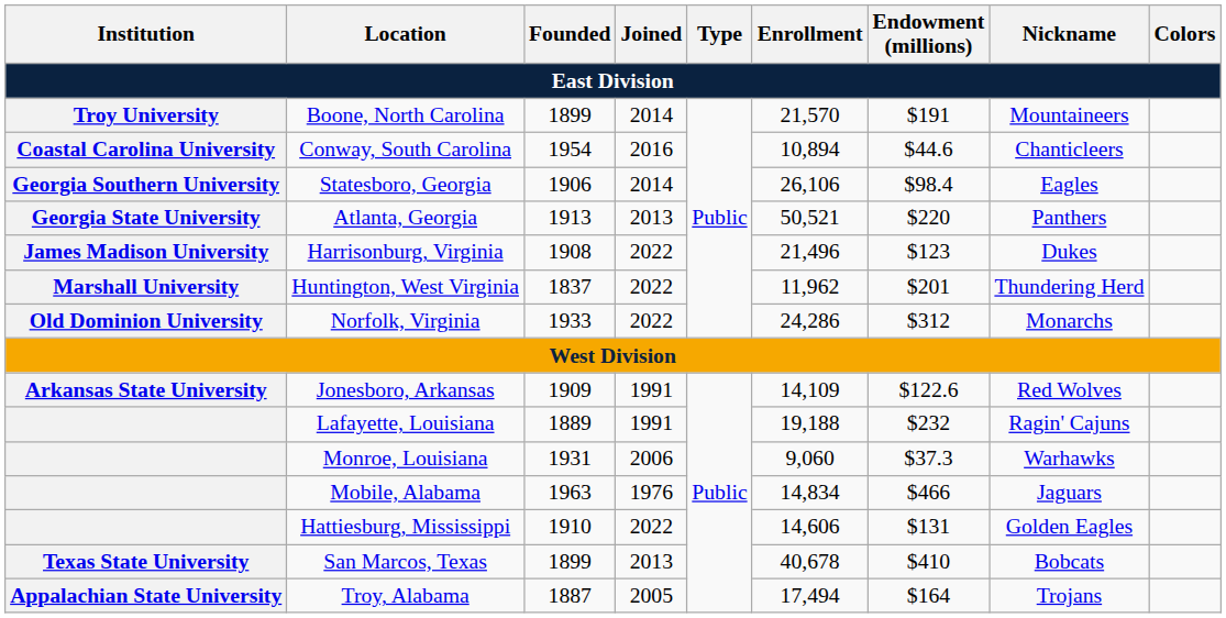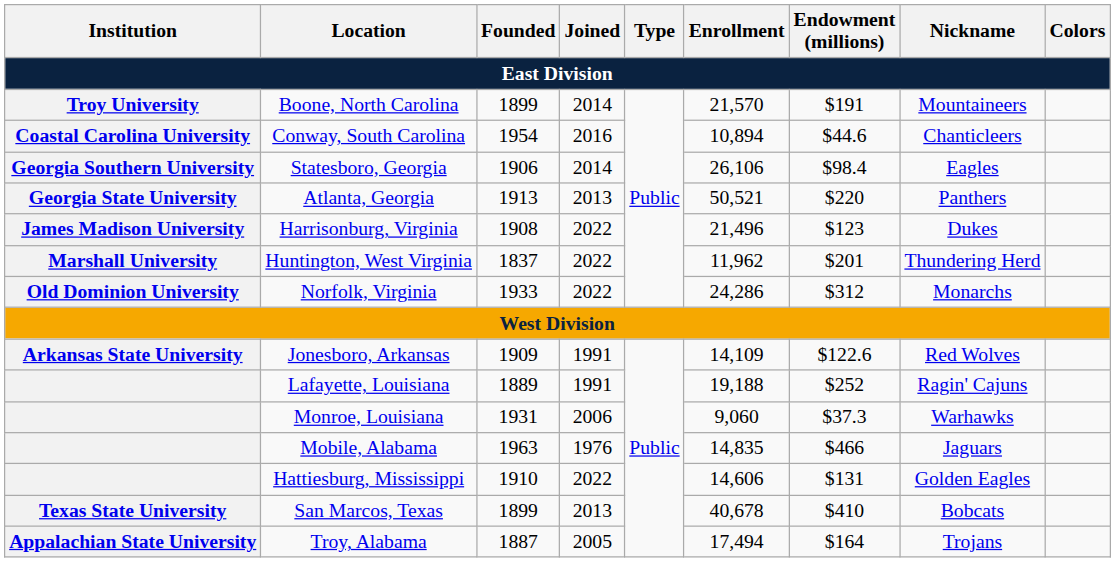 <table class="wikitable sortable" style="text-align:center">
 <tr>
 <th>Institution</th>
 <th>Location</th>
 <th>Founded</th>
 <th>Joined</th>
 <th>Type</th>
 <th>Enrollment</th>
 <th>Endowment<br>(millions)</th>
 <th>Nickname</th>
 <th class="unsortable">Colors</th>
 </tr>
 <tr>
 <th colspan="9" style="background:#0A2240; color:white">East Division</th>
 </tr>
 <tr>
 <th scope="row"><a href='#'>Troy University</a></th>
 <td><a href='#'>Boone, North Carolina</a></td>
 <td>1899</td>
 <td>2014</td>
 <td rowspan="7"><a href='#'>Public</a></td>
 <td>21,570</td>
 <td>$191</td>
 <td><a href='#'>Mountaineers</a></td>
 <td></td>
 </tr>
 <tr>
 <th scope="row"><a href='#'>Coastal Carolina University</a></th>
 <td><a href='#'>Conway, South Carolina</a></td>
 <td>1954</td>
 <td>2016</td>
 <td>10,894</td>
 <td>$44.6</td>
 <td><a href='#'>Chanticleers</a></td>
 <td></td>
 </tr>
 <tr>
 <th scope="row"><a href='#'>Georgia Southern University</a></th>
 <td><a href='#'>Statesboro, Georgia</a></td>
 <td>1906</td>
 <td>2014</td>
 <td>26,106</td>
 <td>$98.4</td>
 <td><a href='#'>Eagles</a></td>
 <td></td>
 </tr>
 <tr>
 <th scope="row"><a href='#'>Georgia State University</a></th>
 <td><a href='#'>Atlanta, Georgia</a></td>
 <td>1913</td>
 <td>2013</td>
 <td>50,521</td>
 <td>$220</td>
 <td><a href='#'>Panthers</a></td>
 <td></td>
 </tr>
 <tr>
 <th scope="row"><a href='#'>James Madison University</a></th>
 <td><a href='#'>Harrisonburg, Virginia</a></td>
 <td>1908</td>
 <td>2022</td>
 <td>21,496</td>
 <td>$123</td>
 <td><a href='#'>Dukes</a></td>
 <td></td>
 </tr>
 <tr>
 <th scope="row"><a href='#'>Marshall University</a></th>
 <td><a href='#'>Huntington, West Virginia</a></td>
 <td>1837</td>
 <td>2022</td>
 <td>11,962</td>
 <td>$201</td>
 <td nowrap><a href='#'>Thundering Herd</a></td>
 <td></td>
 </tr>
 <tr>
 <th scope="row"><a href='#'>Old Dominion University</a></th>
 <td><a href='#'>Norfolk, Virginia</a></td>
 <td>1933</td>
 <td>2022</td>
 <td>24,286</td>
 <td>$312</td>
 <td><a href='#'>Monarchs</a></td>
 <td></td>
 </tr>
 <tr>
 <th colspan="9" style="background:#F6A800; color:#0A2240">West Division</th>
 </tr>
 <tr>
 <th scope="row"><a href='#'>Arkansas State University</a></th>
 <td><a href='#'>Jonesboro, Arkansas</a></td>
 <td>1909</td>
 <td>1991</td>
 <td rowspan="7"><a href='#'>Public</a></td>
 <td>14,109</td>
 <td>$122.6</td>
 <td><a href='#'>Red Wolves</a></td>
 <td></td>
 </tr>
 <tr>
 <th scope="row"></th>
 <td><a href='#'>Lafayette, Louisiana</a></td>
 <td>1889</td>
 <td>1991</td>
 <td>19,188</td>
-<td>$232</td>
+<td>$252</td>
 <td><a href='#'>Ragin' Cajuns</a></td>
 <td></td>
 </tr>
 <tr>
 <th scope="row"></th>
 <td><a href='#'>Monroe, Louisiana</a></td>
 <td>1931</td>
 <td>2006</td>
 <td>9,060</td>
 <td>$37.3</td>
 <td><a href='#'>Warhawks</a></td>
 <td></td>
 </tr>
 <tr>
 <th scope="row"></th>
 <td><a href='#'>Mobile, Alabama</a></td>
 <td>1963</td>
 <td>1976</td>
-<td>14,834</td>
+<td>14,835</td>
 <td>$466</td>
 <td><a href='#'>Jaguars</a></td>
 <td></td>
 </tr>
 <tr>
 <th scope="row"></th>
 <td><a href='#'>Hattiesburg, Mississippi</a></td>
 <td>1910</td>
 <td>2022</td>
 <td>14,606</td>
 <td>$131</td>
 <td><a href='#'>Golden Eagles</a></td>
 <td></td>
 </tr>
 <tr>
 <th scope="row"><a href='#'>Texas State University</a></th>
 <td><a href='#'>San Marcos, Texas</a></td>
 <td>1899</td>
 <td>2013</td>
 <td>40,678</td>
 <td>$410</td>
 <td><a href='#'>Bobcats</a></td>
 <td></td>
 </tr>
 <tr>
 <th scope="row"><a href='#'>Appalachian State University</a></th>
 <td><a href='#'>Troy, Alabama</a></td>
 <td>1887</td>
 <td>2005</td>
 <td>17,494</td>
 <td>$164</td>
 <td><a href='#'>Trojans</a></td>
 <td></td>
 </tr>
 </table>
